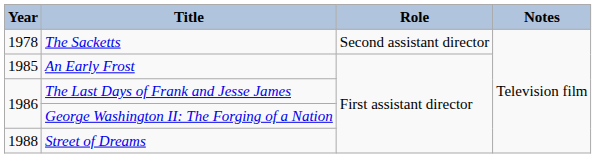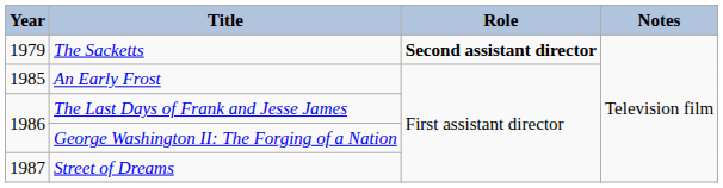 <table class="wikitable" style="font-size:95%;">
 <tr>
 <th style="background:#B0C4DE;">Year</th>
 <th style="background:#B0C4DE;">Title</th>
 <th style="background:#B0C4DE;">Role</th>
 <th style="background:#B0C4DE;">Notes</th>
 </tr>
 <tr>
-<td>1978</td>
+<td>1979</td>
 <td><em><a href='#'>The Sacketts</a></em></td>
-<td>Second assistant director</td>
+<td><strong>Second assistant director</strong></td>
 <td rowspan=5>Television film</td>
 </tr>
 <tr>
 <td>1985</td>
 <td><em><a href='#'>An Early Frost</a></em></td>
 <td rowspan=4>First assistant director</td>
 </tr>
 <tr>
 <td rowspan=2>1986</td>
 <td><em><a href='#'>The Last Days of Frank and Jesse James</a></em></td>
 </tr>
 <tr>
 <td><em><a href='#'>George Washington II: The Forging of a Nation</a></em></td>
 </tr>
 <tr>
-<td>1988</td>
+<td>1987</td>
 <td><em><a href='#'>Street of Dreams</a></em></td>
 </tr>
 </table>
